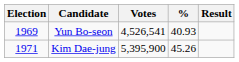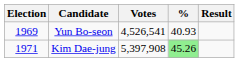 <table class="wikitable" style="text-align:center">
 <tr>
 <th>Election</th>
 <th>Candidate</th>
 <th>Votes</th>
 <th>%</th>
 <th>Result</th>
 </tr>
 <tr>
 <td><a href='#'>1969</a></td>
 <td><a href='#'>Yun Bo-seon</a></td>
 <td>4,526,541</td>
 <td>40.93</td>
 <td></td>
 </tr>
 <tr>
 <td><a href='#'>1971</a></td>
 <td><a href='#'>Kim Dae-jung</a></td>
-<td>5,395,900</td>
-<td>45.26</td>
+<td>5,397,908</td>
+<td style="background: lightgreen;">45.26</td>
 <td></td>
 </tr>
 </table>
